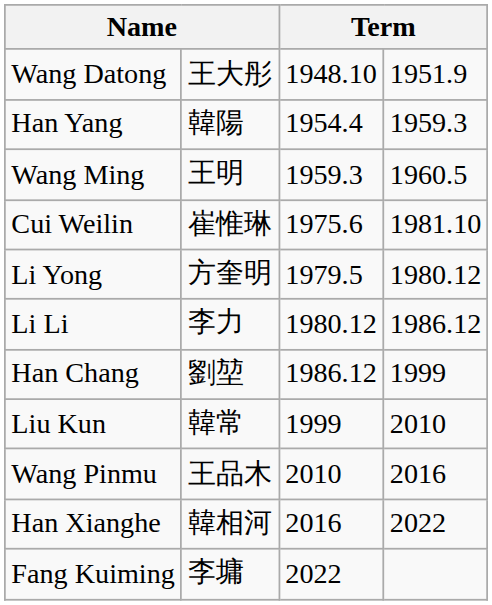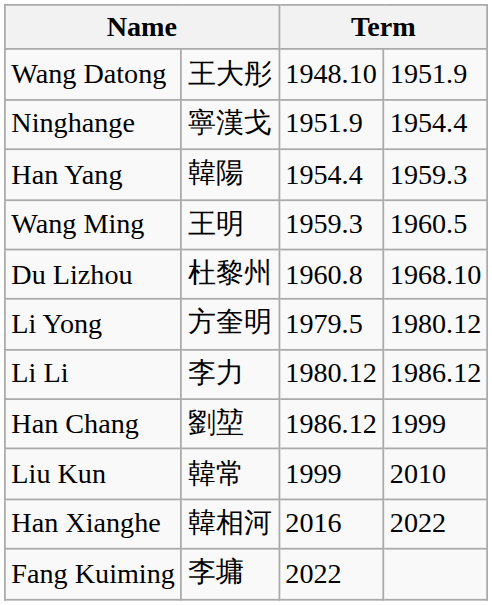 <table class="wikitable">
 <tr>
 <th colspan="2">Name</th>
 <th colspan="2">Term</th>
 </tr>
 <tr>
 <td>Wang Datong</td>
 <td>王大彤</td>
 <td>1948.10</td>
 <td>1951.9</td>
+</tr>
+<tr>
+<td>Ninghange</td>
+<td>寧漢戈</td>
+<td>1951.9</td>
+<td>1954.4</td>
 </tr>
 <tr>
 <td>Han Yang</td>
 <td>韓陽</td>
 <td>1954.4</td>
 <td>1959.3</td>
 </tr>
 <tr>
 <td>Wang Ming</td>
 <td>王明</td>
 <td>1959.3</td>
 <td>1960.5</td>
 </tr>
 <tr>
-<td>Cui Weilin</td>
-<td>崔惟琳</td>
-<td>1975.6</td>
-<td>1981.10</td>
+<td>Du Lizhou</td>
+<td>杜黎州</td>
+<td>1960.8</td>
+<td>1968.10</td>
 </tr>
 <tr>
 <td>Li Yong</td>
 <td>方奎明</td>
 <td>1979.5</td>
 <td>1980.12</td>
 </tr>
 <tr>
 <td>Li Li</td>
 <td>李力</td>
 <td>1980.12</td>
 <td>1986.12</td>
 </tr>
 <tr>
 <td>Han Chang</td>
 <td>劉堃</td>
 <td>1986.12</td>
 <td>1999</td>
 </tr>
 <tr>
 <td>Liu Kun</td>
 <td>韓常</td>
 <td>1999</td>
 <td>2010</td>
 </tr>
 <tr>
-<td>Wang Pinmu</td>
-<td>王品木</td>
-<td>2010</td>
-<td>2016</td>
-</tr>
-<tr>
 <td>Han Xianghe</td>
 <td>韓相河</td>
 <td>2016</td>
 <td>2022</td>
 </tr>
 <tr>
 <td>Fang Kuiming</td>
 <td>李墉</td>
 <td>2022</td>
 <td></td>
 </tr>
 </table>
